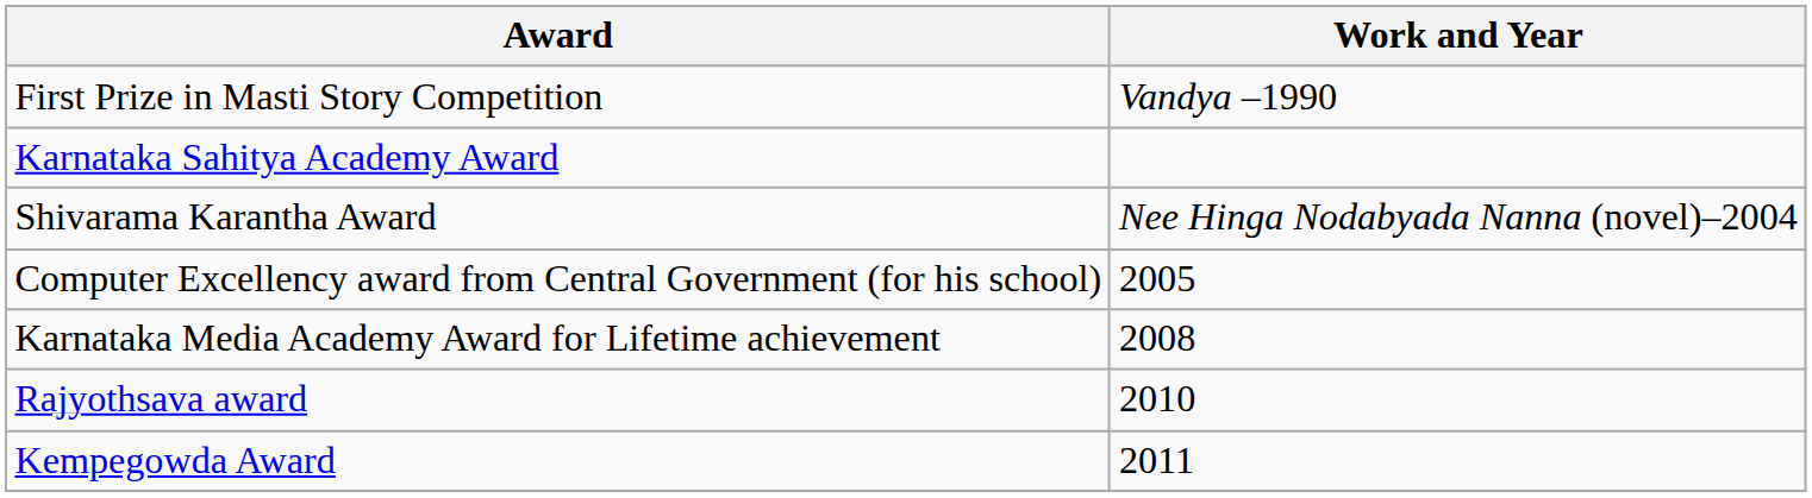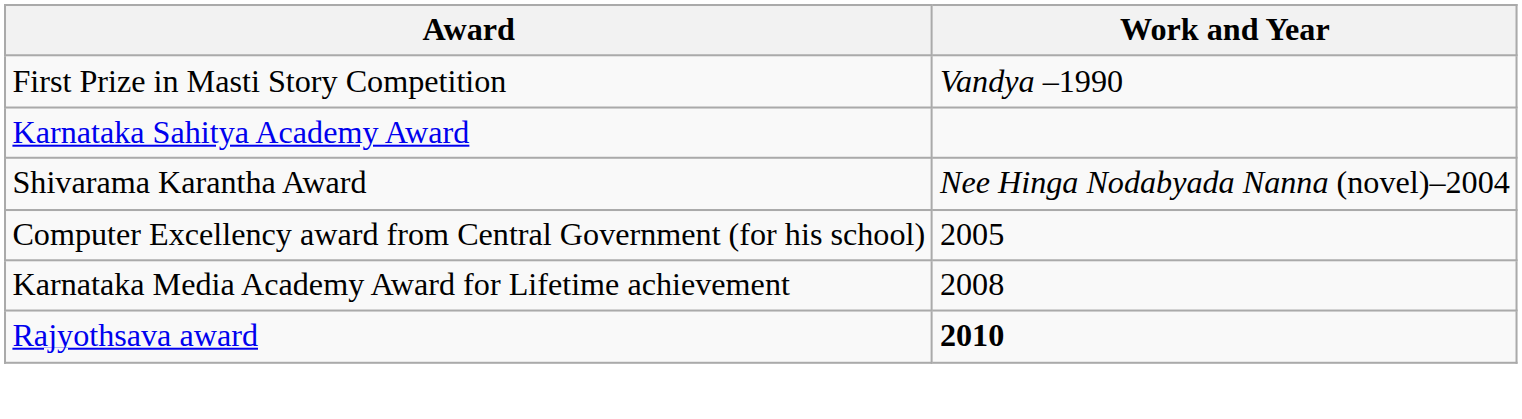 <table class="wikitable">
 <tr>
 <th>Award</th>
 <th>Work and Year</th>
 </tr>
 <tr>
 <td>First Prize in Masti Story Competition</td>
 <td><em>Vandya</em> –1990</td>
 </tr>
 <tr>
 <td><a href='#'>Karnataka Sahitya Academy Award</a></td>
 <td></td>
 </tr>
 <tr>
 <td>Shivarama Karantha Award</td>
 <td><em>Nee Hinga Nodabyada Nanna</em> (novel)–2004</td>
 </tr>
 <tr>
 <td>Computer Excellency award from Central Government (for his school)</td>
 <td>2005</td>
 </tr>
 <tr>
 <td>Karnataka Media Academy Award for Lifetime achievement</td>
 <td>2008</td>
 </tr>
 <tr>
 <td><a href='#'>Rajyothsava award</a></td>
-<td>2010</td>
-</tr>
-<tr>
-<td><a href='#'>Kempegowda Award</a></td>
-<td>2011</td>
+<td><strong>2010</strong></td>
 </tr>
 </table>
